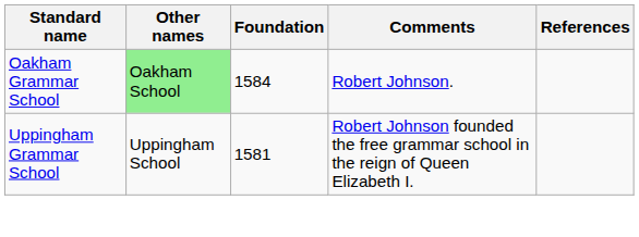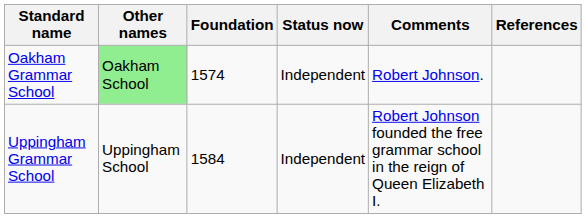 <table class="wikitable">
 <tr>
 <th>Standard name</th>
 <th>Other names</th>
 <th>Foundation</th>
+<th>Status now</th>
 <th>Comments</th>
 <th>References</th>
 </tr>
 <tr>
 <td><a href='#'>Oakham Grammar School</a></td>
 <td style="background: lightgreen;">Oakham School</td>
-<td>1584</td>
+<td>1574</td>
+<td>Independent</td>
 <td><a href='#'>Robert Johnson</a>.</td>
 <td></td>
 </tr>
 <tr>
 <td><a href='#'>Uppingham Grammar School</a></td>
 <td>Uppingham School</td>
-<td>1581</td>
+<td>1584</td>
+<td>Independent</td>
 <td><a href='#'>Robert Johnson</a> founded the free grammar school in the reign of Queen Elizabeth I.</td>
 <td></td>
 </tr>
 </table>
